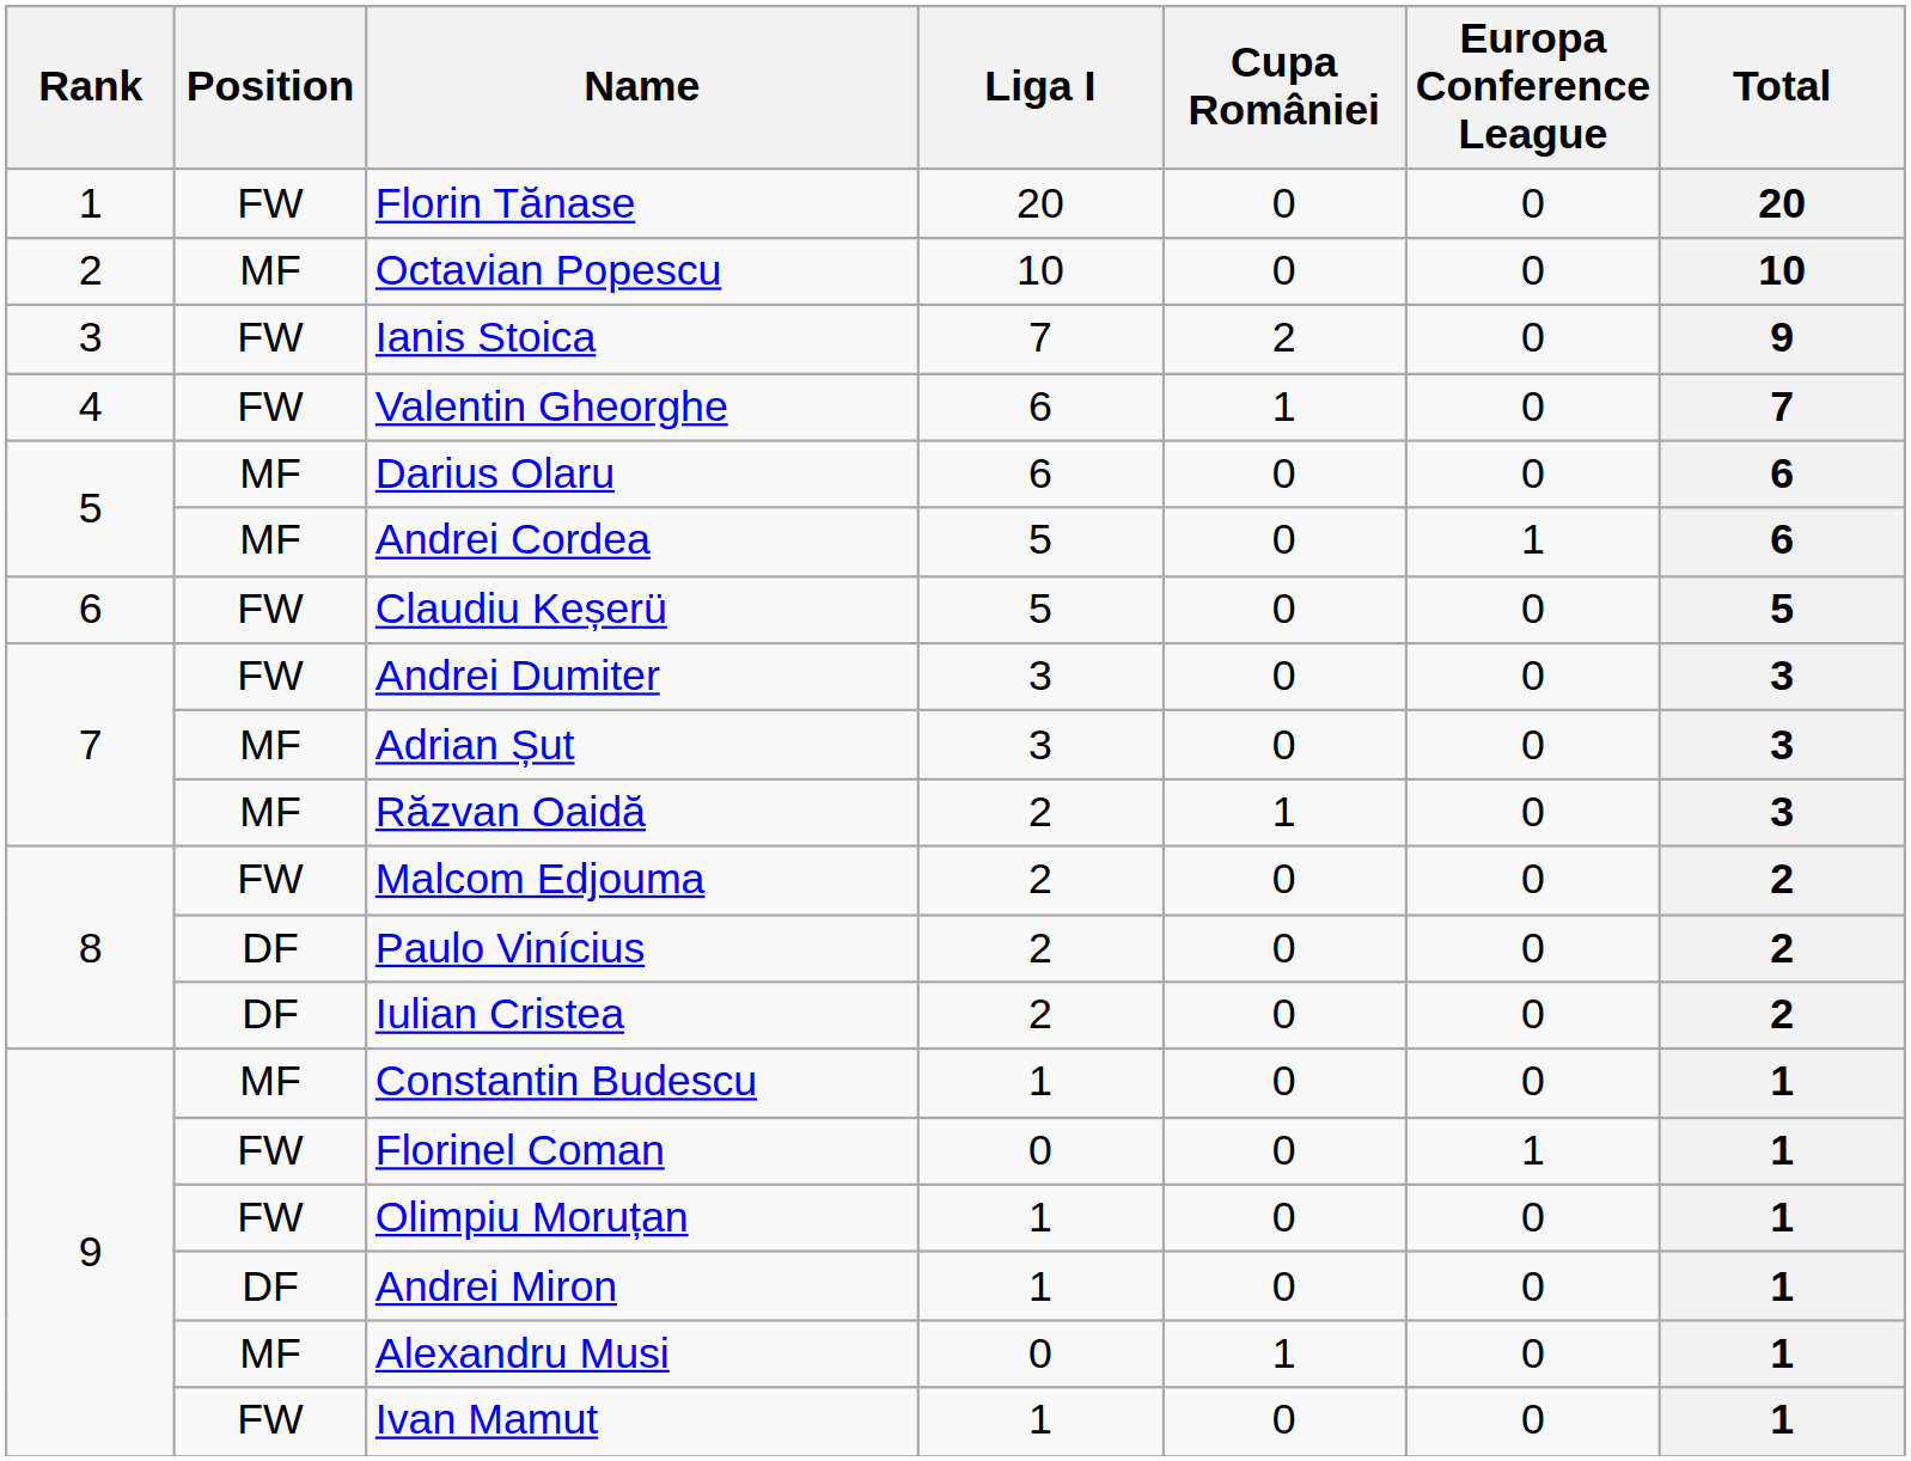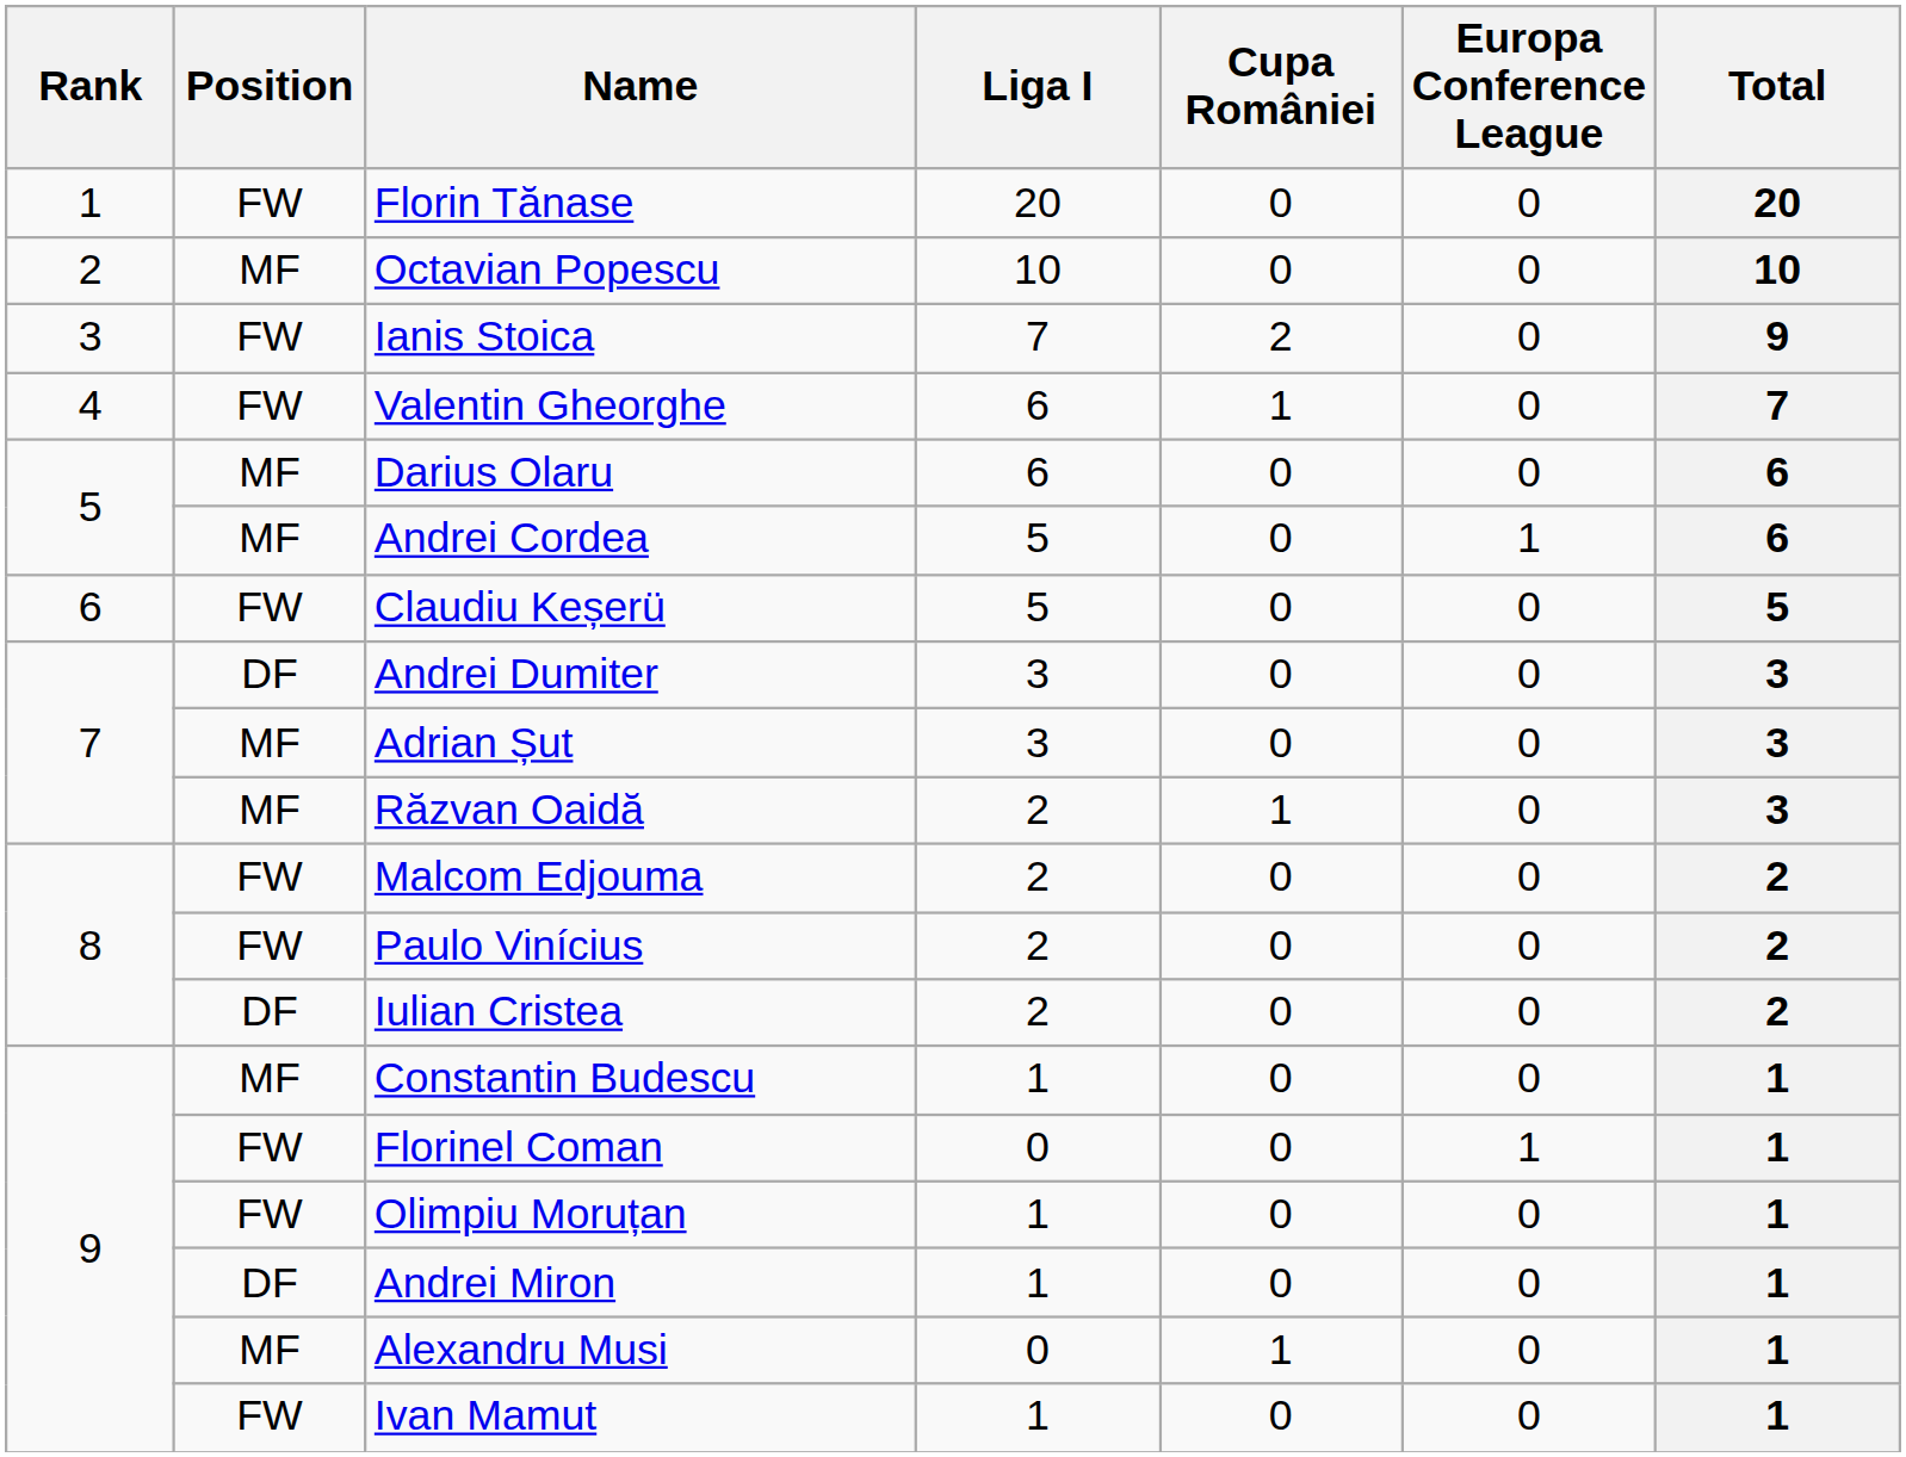 <table class="wikitable" style="text-align:center;">
 <tr>
 <th style="width:56px;">Rank</th>
 <th style="width:64px;">Position</th>
 <th style="width:200px;">Name</th>
 <th style="width:84px;">Liga I</th>
 <th style="width:84px;">Cupa României</th>
 <th style="width:84px;">Europa Conference League</th>
 <th style="width:84px;">Total</th>
 </tr>
 <tr>
 <td>1</td>
 <td>FW</td>
 <td align="left"> <a href='#'>Florin Tănase</a></td>
 <td>20</td>
 <td>0</td>
 <td>0</td>
 <th>20</th>
 </tr>
 <tr>
 <td>2</td>
 <td>MF</td>
 <td align="left"> <a href='#'>Octavian Popescu</a></td>
 <td>10</td>
 <td>0</td>
 <td>0</td>
 <th>10</th>
 </tr>
 <tr>
 <td>3</td>
 <td>FW</td>
 <td align="left"> <a href='#'>Ianis Stoica</a></td>
 <td>7</td>
 <td>2</td>
 <td>0</td>
 <th>9</th>
 </tr>
 <tr>
 <td>4</td>
 <td>FW</td>
 <td align="left"> <a href='#'>Valentin Gheorghe</a></td>
 <td>6</td>
 <td>1</td>
 <td>0</td>
 <th>7</th>
 </tr>
 <tr>
 <td rowspan="2">5</td>
 <td>MF</td>
 <td align="left"> <a href='#'>Darius Olaru</a></td>
 <td>6</td>
 <td>0</td>
 <td>0</td>
 <th>6</th>
 </tr>
 <tr>
 <td>MF</td>
 <td align="left"> <a href='#'>Andrei Cordea</a></td>
 <td>5</td>
 <td>0</td>
 <td>1</td>
 <th>6</th>
 </tr>
 <tr>
 <td>6</td>
 <td>FW</td>
 <td align="left"> <a href='#'>Claudiu Keșerü</a></td>
 <td>5</td>
 <td>0</td>
 <td>0</td>
 <th>5</th>
 </tr>
 <tr>
 <td rowspan="3">7</td>
-<td>FW</td>
+<td>DF</td>
 <td align="left"> <a href='#'>Andrei Dumiter</a></td>
 <td>3</td>
 <td>0</td>
 <td>0</td>
 <th>3</th>
 </tr>
 <tr>
 <td>MF</td>
 <td align="left"> <a href='#'>Adrian Șut</a></td>
 <td>3</td>
 <td>0</td>
 <td>0</td>
 <th>3</th>
 </tr>
 <tr>
 <td>MF</td>
 <td align="left"> <a href='#'>Răzvan Oaidă</a></td>
 <td>2</td>
 <td>1</td>
 <td>0</td>
 <th>3</th>
 </tr>
 <tr>
 <td rowspan="3">8</td>
 <td>FW</td>
 <td align="left"> <a href='#'>Malcom Edjouma</a></td>
 <td>2</td>
 <td>0</td>
 <td>0</td>
 <th>2</th>
 </tr>
 <tr>
-<td>DF</td>
+<td>FW</td>
 <td align="left"> <a href='#'>Paulo Vinícius</a></td>
 <td>2</td>
 <td>0</td>
 <td>0</td>
 <th>2</th>
 </tr>
 <tr>
 <td>DF</td>
 <td align="left"> <a href='#'>Iulian Cristea</a></td>
 <td>2</td>
 <td>0</td>
 <td>0</td>
 <th>2</th>
 </tr>
 <tr>
 <td rowspan="6">9</td>
 <td>MF</td>
 <td align="left"> <a href='#'>Constantin Budescu</a></td>
 <td>1</td>
 <td>0</td>
 <td>0</td>
 <th>1</th>
 </tr>
 <tr>
 <td>FW</td>
 <td align="left"> <a href='#'>Florinel Coman</a></td>
 <td>0</td>
 <td>0</td>
 <td>1</td>
 <th>1</th>
 </tr>
 <tr>
 <td>FW</td>
 <td align="left"> <a href='#'>Olimpiu Moruțan</a></td>
 <td>1</td>
 <td>0</td>
 <td>0</td>
 <th>1</th>
 </tr>
 <tr>
 <td>DF</td>
 <td align="left"> <a href='#'>Andrei Miron</a></td>
 <td>1</td>
 <td>0</td>
 <td>0</td>
 <th>1</th>
 </tr>
 <tr>
 <td>MF</td>
 <td align="left"> <a href='#'>Alexandru Musi</a></td>
 <td>0</td>
 <td>1</td>
 <td>0</td>
 <th>1</th>
 </tr>
 <tr>
 <td>FW</td>
 <td align="left"> <a href='#'>Ivan Mamut</a></td>
 <td>1</td>
 <td>0</td>
 <td>0</td>
 <th>1</th>
 </tr>
 </table>
